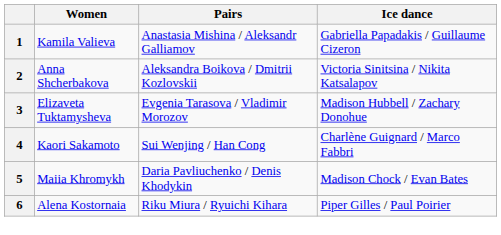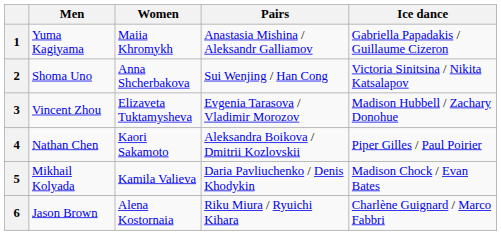 <table class="wikitable unsortable" style="text-align:left; width:100%">
 <tr>
 <th scope="col" style="width:5%"></th>
+<th scope="col" style="width:17.5%">Men</th>
 <th scope="col" style="width:17.5%">Women</th>
 <th scope="col" style="width:30%">Pairs</th>
 <th scope="col" style="width:30%">Ice dance</th>
 </tr>
 <tr>
 <th scope="row">1</th>
-<td> <a href='#'>Kamila Valieva</a></td>
+<td> <a href='#'>Yuma Kagiyama</a></td>
+<td> <a href='#'>Maiia Khromykh</a></td>
 <td> <a href='#'>Anastasia Mishina</a> / <a href='#'>Aleksandr Galliamov</a></td>
 <td> <a href='#'>Gabriella Papadakis</a> / <a href='#'>Guillaume Cizeron</a></td>
 </tr>
 <tr>
 <th scope="row">2</th>
+<td> <a href='#'>Shoma Uno</a></td>
 <td> <a href='#'>Anna Shcherbakova</a></td>
-<td> <a href='#'>Aleksandra Boikova</a> / <a href='#'>Dmitrii Kozlovskii</a></td>
+<td> <a href='#'>Sui Wenjing</a> / <a href='#'>Han Cong</a></td>
 <td> <a href='#'>Victoria Sinitsina</a> / <a href='#'>Nikita Katsalapov</a></td>
 </tr>
 <tr>
 <th scope="row">3</th>
+<td> <a href='#'>Vincent Zhou</a></td>
 <td> <a href='#'>Elizaveta Tuktamysheva</a></td>
 <td> <a href='#'>Evgenia Tarasova</a> / <a href='#'>Vladimir Morozov</a></td>
 <td> <a href='#'>Madison Hubbell</a> / <a href='#'>Zachary Donohue</a></td>
 </tr>
 <tr>
 <th scope="row">4</th>
+<td> <a href='#'>Nathan Chen</a></td>
 <td> <a href='#'>Kaori Sakamoto</a></td>
-<td> <a href='#'>Sui Wenjing</a> / <a href='#'>Han Cong</a></td>
-<td> <a href='#'>Charlène Guignard</a> / <a href='#'>Marco Fabbri</a></td>
+<td> <a href='#'>Aleksandra Boikova</a> / <a href='#'>Dmitrii Kozlovskii</a></td>
+<td> <a href='#'>Piper Gilles</a> / <a href='#'>Paul Poirier</a></td>
 </tr>
 <tr>
 <th scope="row">5</th>
-<td> <a href='#'>Maiia Khromykh</a></td>
+<td> <a href='#'>Mikhail Kolyada</a></td>
+<td> <a href='#'>Kamila Valieva</a></td>
 <td> <a href='#'>Daria Pavliuchenko</a> / <a href='#'>Denis Khodykin</a></td>
 <td> <a href='#'>Madison Chock</a> / <a href='#'>Evan Bates</a></td>
 </tr>
 <tr>
 <th scope="row">6</th>
+<td> <a href='#'>Jason Brown</a></td>
 <td> <a href='#'>Alena Kostornaia</a></td>
 <td> <a href='#'>Riku Miura</a> / <a href='#'>Ryuichi Kihara</a></td>
-<td> <a href='#'>Piper Gilles</a> / <a href='#'>Paul Poirier</a></td>
+<td> <a href='#'>Charlène Guignard</a> / <a href='#'>Marco Fabbri</a></td>
 </tr>
 </table>
